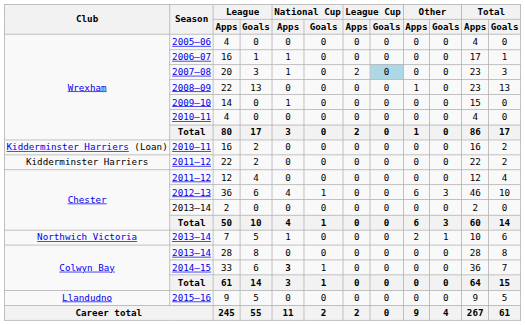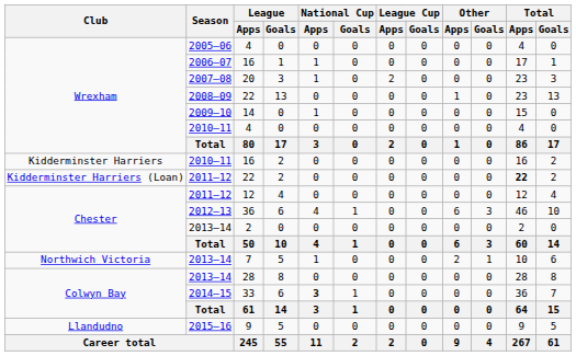 <table class="wikitable" style="text-align:center">
 <tr>
 <th rowspan="2">Club</th>
 <th rowspan="2">Season</th>
 <th colspan="2">League</th>
 <th colspan="2">National Cup</th>
 <th colspan="2">League Cup</th>
 <th colspan="2">Other</th>
 <th colspan="2">Total</th>
 </tr>
 <tr>
 <th>Apps</th>
 <th>Goals</th>
 <th>Apps</th>
 <th>Goals</th>
 <th>Apps</th>
 <th>Goals</th>
 <th>Apps</th>
 <th>Goals</th>
 <th>Apps</th>
 <th>Goals</th>
 </tr>
 <tr>
 <td rowspan="7"><a href='#'>Wrexham</a></td>
 <td><a href='#'>2005–06</a></td>
 <td>4</td>
 <td>0</td>
 <td>0</td>
 <td>0</td>
 <td>0</td>
 <td>0</td>
 <td>0</td>
 <td>0</td>
 <td>4</td>
 <td>0</td>
 </tr>
 <tr>
 <td><a href='#'>2006–07</a></td>
 <td>16</td>
 <td>1</td>
 <td>1</td>
 <td>0</td>
 <td>0</td>
 <td>0</td>
 <td>0</td>
 <td>0</td>
 <td>17</td>
 <td>1</td>
 </tr>
 <tr>
 <td><a href='#'>2007–08</a></td>
 <td>20</td>
 <td>3</td>
 <td>1</td>
 <td>0</td>
 <td>2</td>
-<td style="background: lightblue;">0</td>
+<td>0</td>
 <td>0</td>
 <td>0</td>
 <td>23</td>
 <td>3</td>
 </tr>
 <tr>
 <td><a href='#'>2008–09</a></td>
 <td>22</td>
 <td>13</td>
 <td>0</td>
 <td>0</td>
 <td>0</td>
 <td>0</td>
 <td>1</td>
 <td>0</td>
 <td>23</td>
 <td>13</td>
 </tr>
 <tr>
 <td><a href='#'>2009–10</a></td>
 <td>14</td>
 <td>0</td>
 <td>1</td>
 <td>0</td>
 <td>0</td>
 <td>0</td>
 <td>0</td>
 <td>0</td>
 <td>15</td>
 <td>0</td>
 </tr>
 <tr>
 <td><a href='#'>2010–11</a></td>
 <td>4</td>
 <td>0</td>
 <td>0</td>
 <td>0</td>
 <td>0</td>
 <td>0</td>
 <td>0</td>
 <td>0</td>
 <td>4</td>
 <td>0</td>
 </tr>
 <tr>
 <th colspan="1">Total</th>
 <th>80</th>
 <th>17</th>
 <th>3</th>
 <th>0</th>
 <th>2</th>
 <th>0</th>
 <th>1</th>
 <th>0</th>
 <th>86</th>
 <th>17</th>
 </tr>
 <tr>
-<td><a href='#'>Kidderminster Harriers</a> (Loan)</td>
+<td>Kidderminster Harriers</td>
 <td><a href='#'>2010–11</a></td>
 <td>16</td>
 <td>2</td>
 <td>0</td>
 <td>0</td>
 <td>0</td>
 <td>0</td>
 <td>0</td>
 <td>0</td>
 <td>16</td>
 <td>2</td>
 </tr>
 <tr>
-<td>Kidderminster Harriers</td>
+<td><a href='#'>Kidderminster Harriers</a> (Loan)</td>
 <td><a href='#'>2011–12</a></td>
 <td>22</td>
 <td>2</td>
 <td>0</td>
 <td>0</td>
 <td>0</td>
 <td>0</td>
 <td>0</td>
 <td>0</td>
-<td>22</td>
+<td><strong>22</strong></td>
 <td>2</td>
 </tr>
 <tr>
 <td rowspan="4"><a href='#'>Chester</a></td>
 <td><a href='#'>2011–12</a></td>
 <td>12</td>
 <td>4</td>
 <td>0</td>
 <td>0</td>
 <td>0</td>
 <td>0</td>
 <td>0</td>
 <td>0</td>
 <td>12</td>
 <td>4</td>
 </tr>
 <tr>
 <td><a href='#'>2012–13</a></td>
 <td>36</td>
 <td>6</td>
 <td>4</td>
 <td>1</td>
 <td>0</td>
 <td>0</td>
 <td>6</td>
 <td>3</td>
 <td>46</td>
 <td>10</td>
 </tr>
 <tr>
 <td>2013–14</td>
 <td>2</td>
 <td>0</td>
 <td>0</td>
 <td>0</td>
 <td>0</td>
 <td>0</td>
 <td>0</td>
 <td>0</td>
 <td>2</td>
 <td>0</td>
 </tr>
 <tr>
 <th colspan="1">Total</th>
 <th>50</th>
 <th>10</th>
 <th>4</th>
 <th>1</th>
 <th>0</th>
 <th>0</th>
 <th>6</th>
 <th>3</th>
 <th>60</th>
 <th>14</th>
 </tr>
 <tr>
 <td><a href='#'>Northwich Victoria</a></td>
 <td><a href='#'>2013–14</a></td>
 <td>7</td>
 <td>5</td>
 <td>1</td>
 <td>0</td>
 <td>0</td>
 <td>0</td>
 <td>2</td>
 <td>1</td>
 <td>10</td>
 <td>6</td>
 </tr>
 <tr>
 <td rowspan="3"><a href='#'>Colwyn Bay</a></td>
 <td><a href='#'>2013–14</a></td>
 <td>28</td>
 <td>8</td>
 <td>0</td>
 <td>0</td>
 <td>0</td>
 <td>0</td>
 <td>0</td>
 <td>0</td>
 <td>28</td>
 <td>8</td>
 </tr>
 <tr>
 <td><a href='#'>2014–15</a></td>
 <td>33</td>
 <td>6</td>
 <td><strong>3</strong></td>
 <td>1</td>
 <td>0</td>
 <td>0</td>
 <td>0</td>
 <td>0</td>
 <td>36</td>
 <td>7</td>
 </tr>
 <tr>
 <th colspan="1">Total</th>
 <th>61</th>
 <th>14</th>
 <th>3</th>
 <th>1</th>
 <th>0</th>
 <th>0</th>
 <th>0</th>
 <th>0</th>
 <th>64</th>
 <th>15</th>
 </tr>
 <tr>
 <td><a href='#'>Llandudno</a></td>
 <td><a href='#'>2015–16</a></td>
 <td>9</td>
 <td>5</td>
 <td>0</td>
 <td>0</td>
 <td>0</td>
 <td>0</td>
 <td>0</td>
 <td>0</td>
 <td>9</td>
 <td>5</td>
 </tr>
 <tr>
 <th colspan="2">Career total</th>
 <th>245</th>
 <th>55</th>
 <th>11</th>
 <th>2</th>
 <th>2</th>
 <th>0</th>
 <th>9</th>
 <th>4</th>
 <th>267</th>
 <th>61</th>
 </tr>
 </table>
